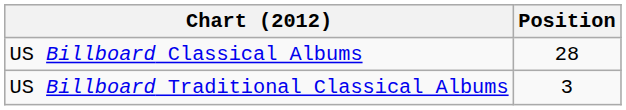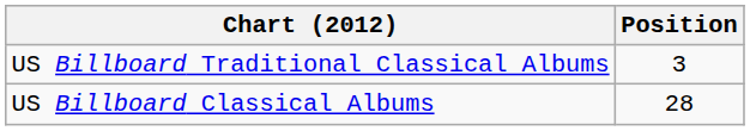 <table class="wikitable sortable">
 <tr>
 <th scope="col">Chart (2012)</th>
 <th scope="col">Position</th>
 </tr>
 <tr>
+<td>US <a href='#'><em>Billboard</em> Traditional Classical Albums</a></td>
+<td style="text-align:center;">3</td>
+</tr>
+<tr>
 <td>US <a href='#'><em>Billboard</em> Classical Albums</a></td>
 <td style="text-align:center;">28</td>
 </tr>
-<tr>
-<td>US <a href='#'><em>Billboard</em> Traditional Classical Albums</a></td>
-<td style="text-align:center;">3</td>
-</tr>
 </table>
